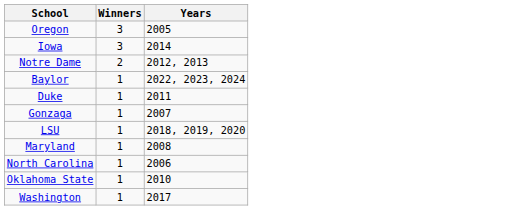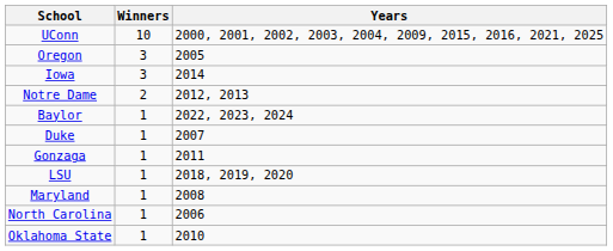 <table class="wikitable sortable">
 <tr>
 <th>School</th>
 <th>Winners</th>
 <th class="unsortable">Years</th>
+</tr>
+<tr>
+<td align=center><a href='#'>UConn</a></td>
+<td align=center>10</td>
+<td>2000, 2001, 2002, 2003, 2004, 2009, 2015, 2016, 2021, 2025</td>
 </tr>
 <tr>
 <td align=center><a href='#'>Oregon</a></td>
 <td align=center>3</td>
 <td>2005</td>
 </tr>
 <tr>
 <td align=center><a href='#'>Iowa</a></td>
 <td align=center>3</td>
 <td>2014</td>
 </tr>
 <tr>
 <td align=center><a href='#'>Notre Dame</a></td>
 <td align=center>2</td>
 <td>2012, 2013</td>
 </tr>
 <tr>
 <td align=center><a href='#'>Baylor</a></td>
 <td align=center>1</td>
 <td>2022, 2023, 2024</td>
 </tr>
 <tr>
 <td align=center><a href='#'>Duke</a></td>
 <td align=center>1</td>
-<td>2011</td>
+<td>2007</td>
 </tr>
 <tr>
 <td align=center><a href='#'>Gonzaga</a></td>
 <td align=center>1</td>
-<td>2007</td>
+<td>2011</td>
 </tr>
 <tr>
 <td align=center><a href='#'>LSU</a></td>
 <td align=center>1</td>
 <td>2018, 2019, 2020</td>
 </tr>
 <tr>
 <td align=center><a href='#'>Maryland</a></td>
 <td align=center>1</td>
 <td>2008</td>
 </tr>
 <tr>
 <td align=center><a href='#'>North Carolina</a></td>
 <td align=center>1</td>
 <td>2006</td>
 </tr>
 <tr>
 <td align=center><a href='#'>Oklahoma State</a></td>
 <td align=center>1</td>
 <td>2010</td>
 </tr>
-<tr>
-<td align=center><a href='#'>Washington</a></td>
-<td align=center>1</td>
-<td>2017</td>
-</tr>
 </table>
